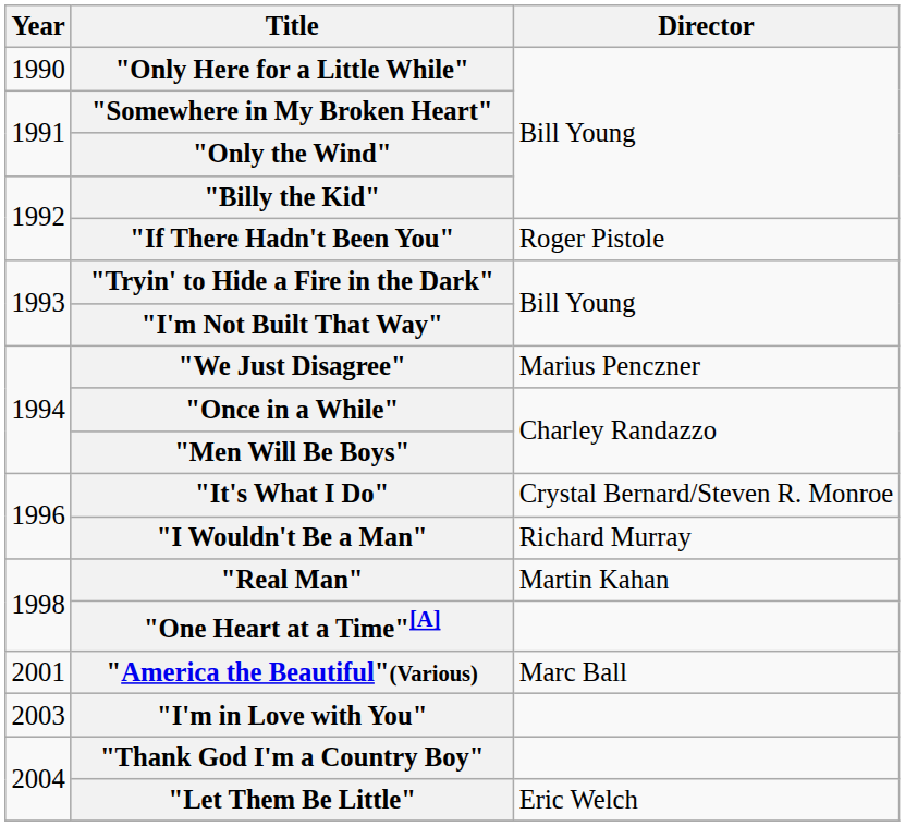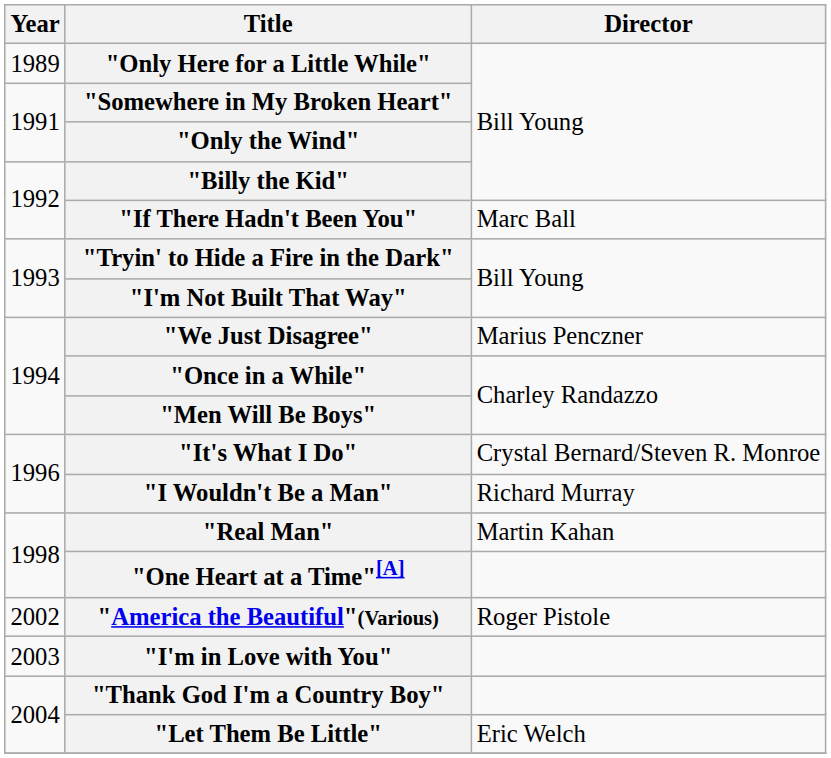 <table class="wikitable plainrowheaders">
 <tr>
 <th>Year</th>
 <th style="width:16em;">Title</th>
 <th>Director</th>
 </tr>
 <tr>
-<td>1990</td>
+<td>1989</td>
 <th scope="row">"Only Here for a Little While"</th>
 <td rowspan="4">Bill Young</td>
 </tr>
 <tr>
 <td rowspan="2">1991</td>
 <th scope="row">"Somewhere in My Broken Heart"</th>
 </tr>
 <tr>
 <th scope="row">"Only the Wind"</th>
 </tr>
 <tr>
 <td rowspan="2">1992</td>
 <th scope="row">"Billy the Kid"</th>
 </tr>
 <tr>
 <th scope="row">"If There Hadn't Been You"</th>
-<td>Roger Pistole</td>
+<td>Marc Ball</td>
 </tr>
 <tr>
 <td rowspan="2">1993</td>
 <th scope="row">"Tryin' to Hide a Fire in the Dark"</th>
 <td rowspan="2">Bill Young</td>
 </tr>
 <tr>
 <th scope="row">"I'm Not Built That Way"</th>
 </tr>
 <tr>
 <td rowspan="3">1994</td>
 <th scope="row">"We Just Disagree"</th>
 <td>Marius Penczner</td>
 </tr>
 <tr>
 <th scope="row">"Once in a While"</th>
 <td rowspan="2">Charley Randazzo</td>
 </tr>
 <tr>
 <th scope="row">"Men Will Be Boys"</th>
 </tr>
 <tr>
 <td rowspan="2">1996</td>
 <th scope="row">"It's What I Do"</th>
 <td>Crystal Bernard/Steven R. Monroe</td>
 </tr>
 <tr>
 <th scope="row">"I Wouldn't Be a Man"</th>
 <td>Richard Murray</td>
 </tr>
 <tr>
 <td rowspan="2">1998</td>
 <th scope="row">"Real Man"</th>
 <td>Martin Kahan</td>
 </tr>
 <tr>
 <th scope="row">"One Heart at a Time"<sup><span></span><a href='#'><strong>[A]</strong></a></sup></th>
 <td></td>
 </tr>
 <tr>
-<td>2001</td>
+<td>2002</td>
 <th scope="row">"<a href='#'>America the Beautiful</a>"<small>(Various)</small></th>
-<td>Marc Ball</td>
+<td>Roger Pistole</td>
 </tr>
 <tr>
 <td>2003</td>
 <th scope="row">"I'm in Love with You"</th>
 <td></td>
 </tr>
 <tr>
 <td rowspan="2">2004</td>
 <th scope="row">"Thank God I'm a Country Boy"</th>
 <td></td>
 </tr>
 <tr>
 <th scope="row">"Let Them Be Little"</th>
 <td>Eric Welch</td>
 </tr>
 <tr>
 </tr>
 </table>
